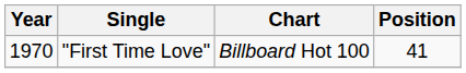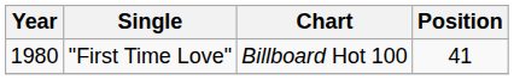 <table class="wikitable">
 <tr>
 <th>Year</th>
 <th>Single</th>
 <th>Chart</th>
 <th>Position</th>
 </tr>
 <tr>
-<td>1970</td>
+<td>1980</td>
 <td>"First Time Love"</td>
 <td><em>Billboard</em> Hot 100</td>
 <td align="center">41</td>
 </tr>
 <tr>
 </tr>
 </table>
